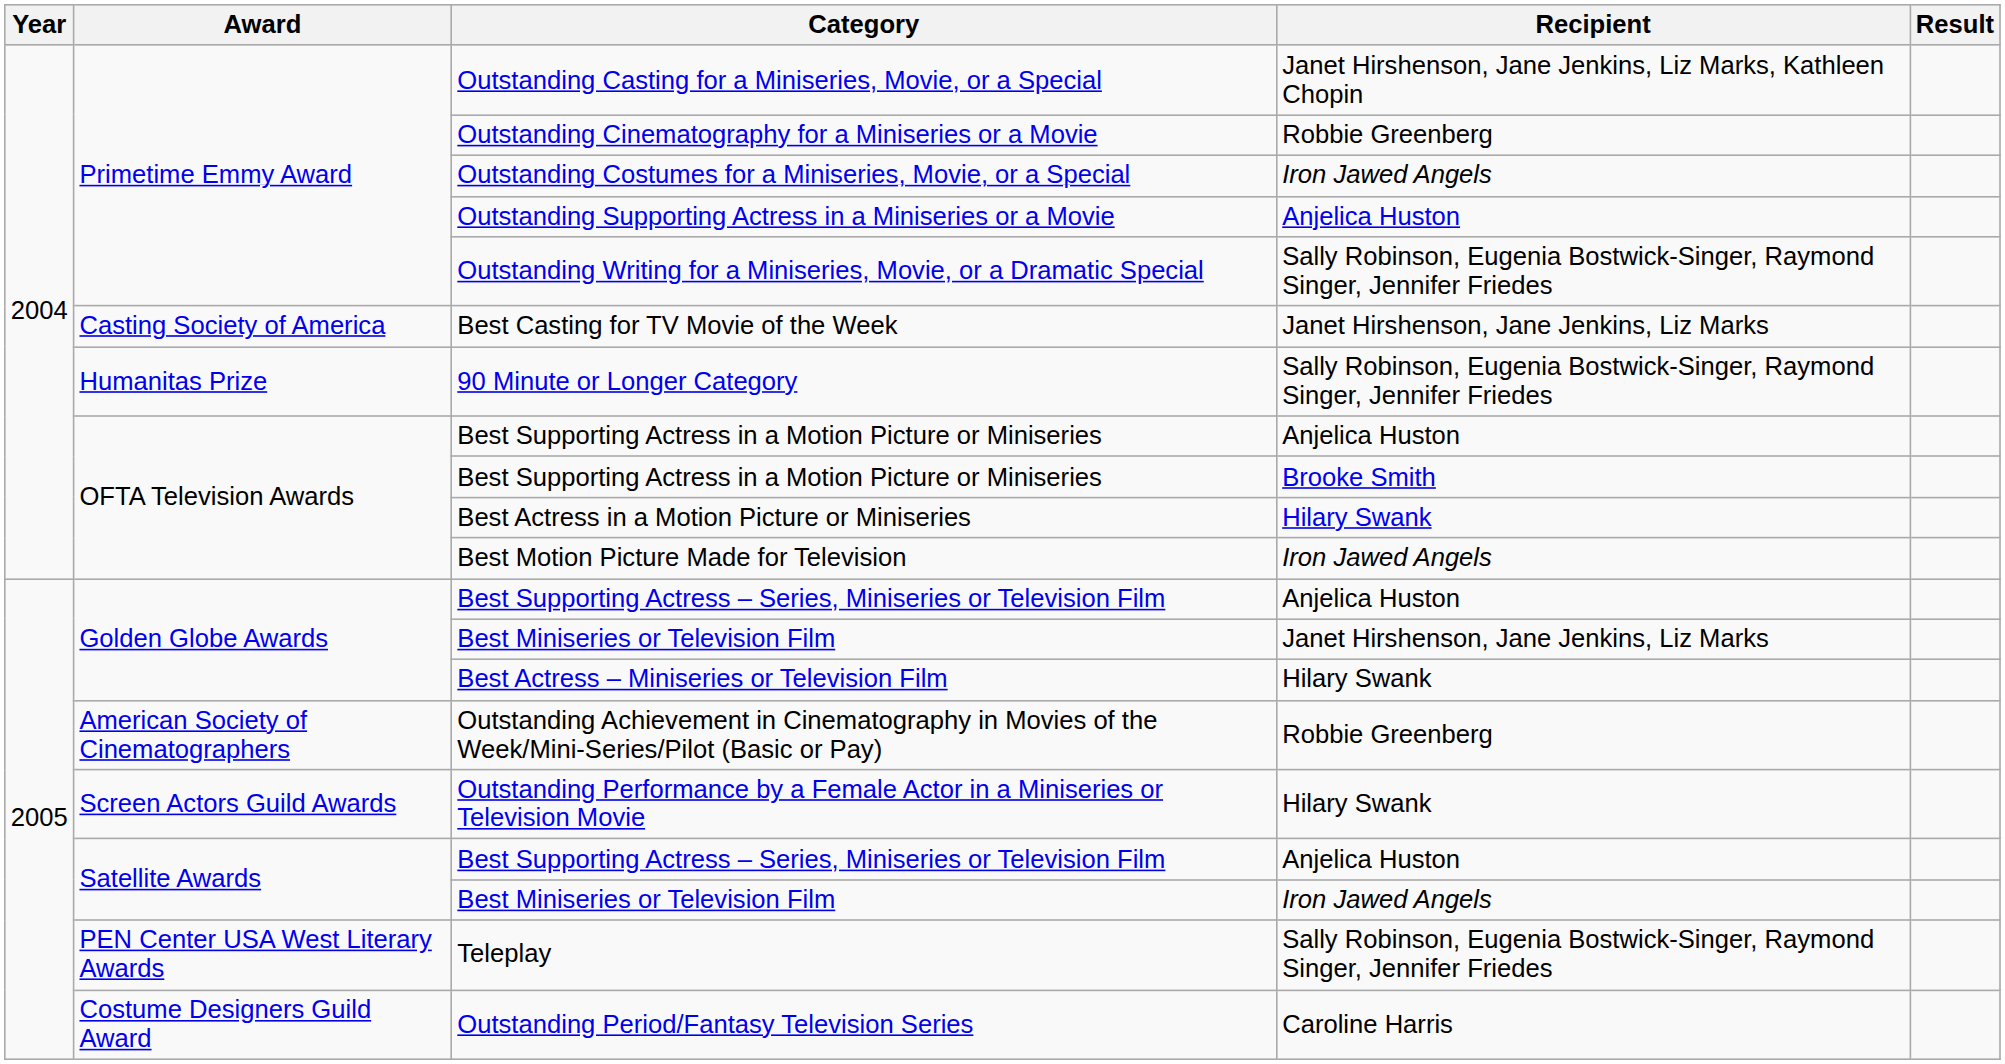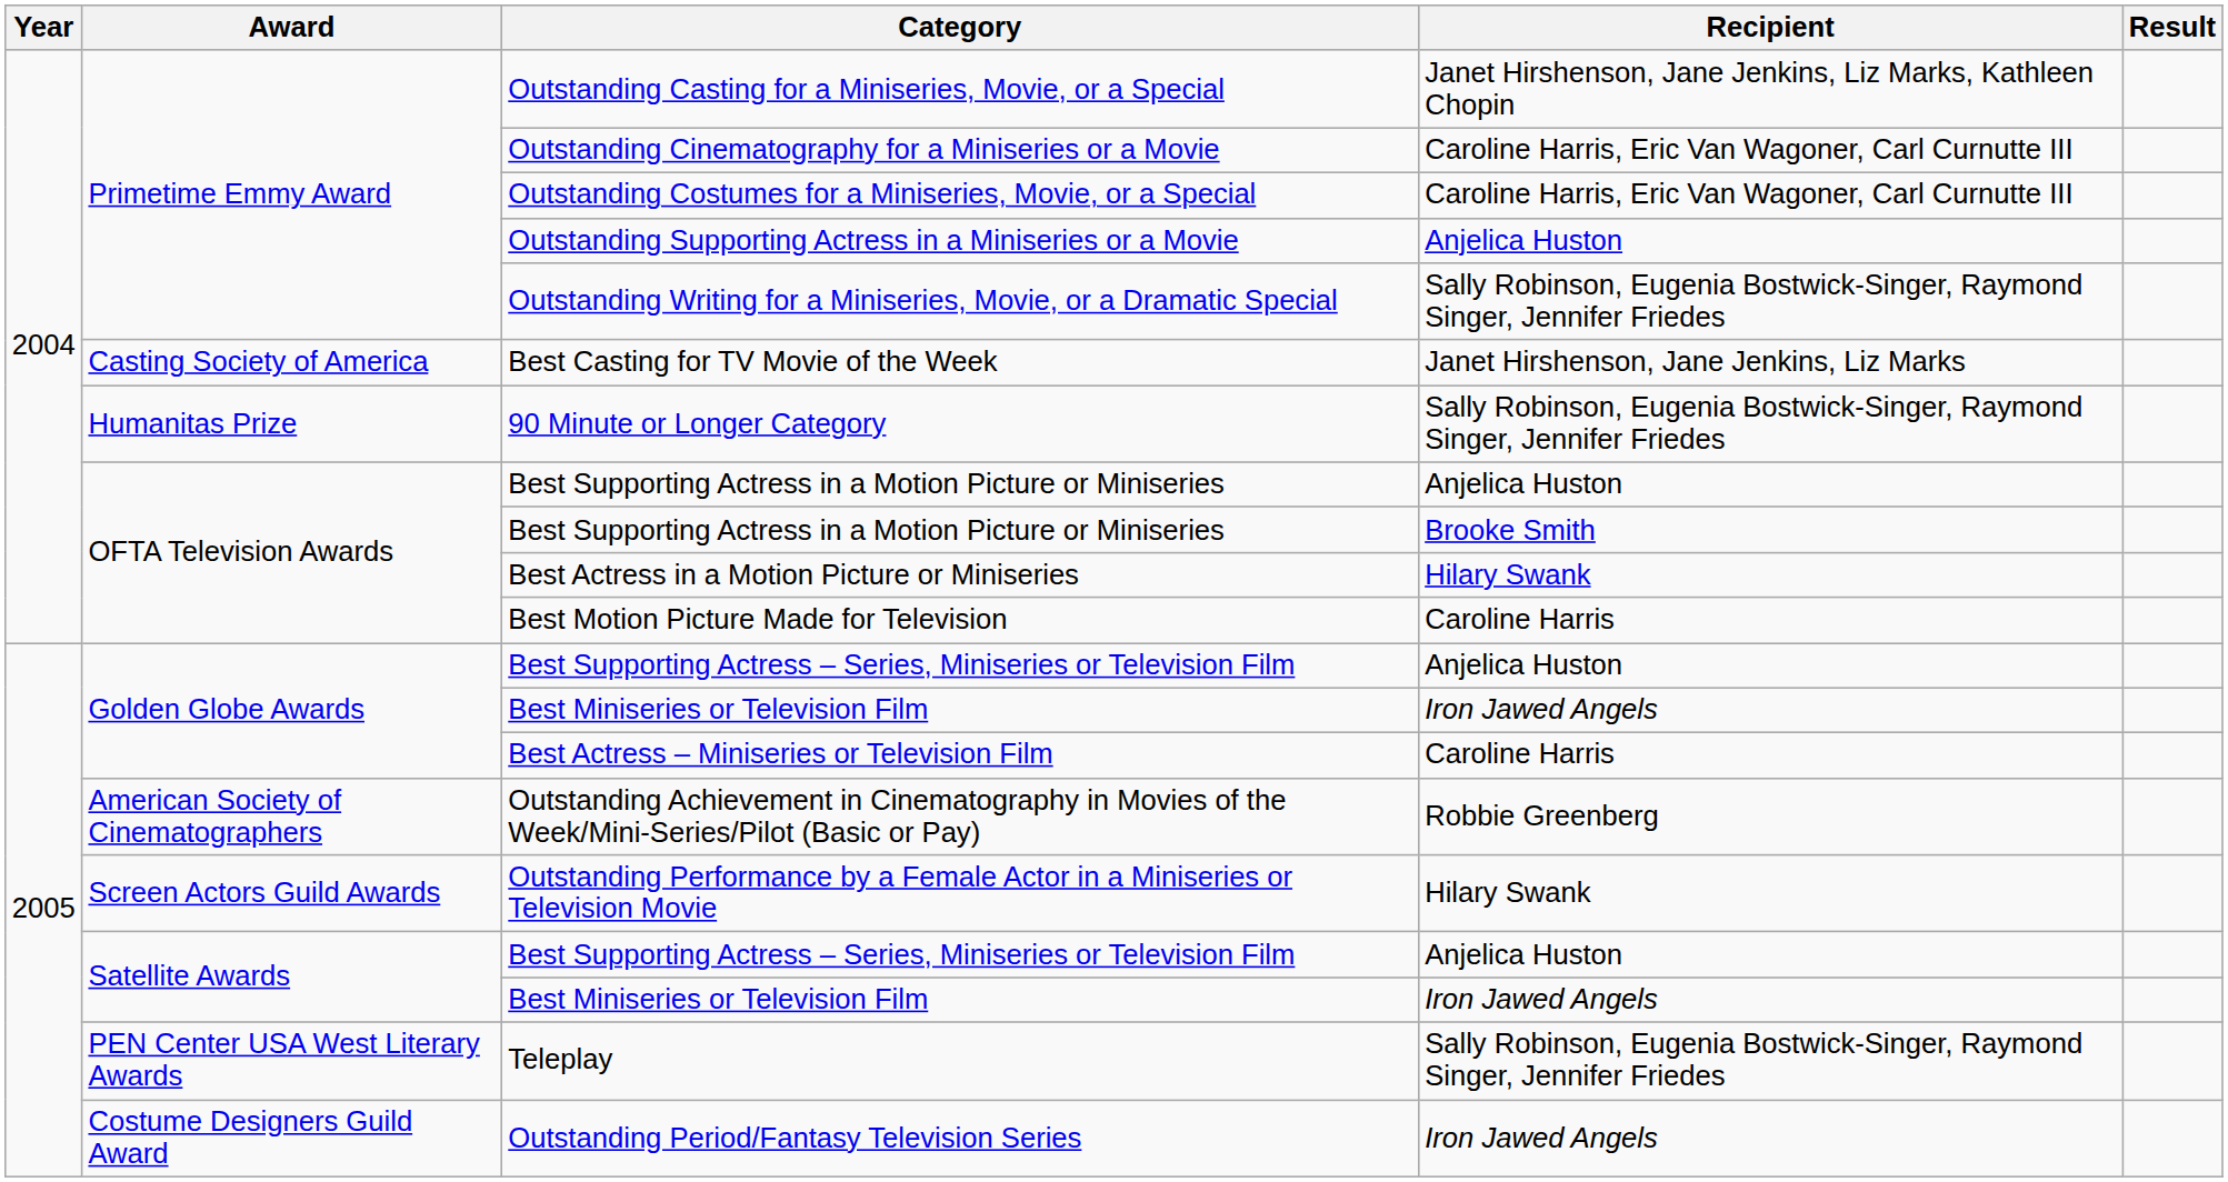 <table class="wikitable sortable">
 <tr>
 <th>Year</th>
 <th>Award</th>
 <th>Category</th>
 <th>Recipient</th>
 <th>Result</th>
 </tr>
 <tr>
 <td rowspan="11">2004</td>
 <td rowspan="5"><a href='#'>Primetime Emmy Award</a></td>
 <td><a href='#'>Outstanding Casting for a Miniseries, Movie, or a Special</a></td>
 <td>Janet Hirshenson, Jane Jenkins, Liz Marks, Kathleen Chopin</td>
 <td></td>
 </tr>
 <tr>
 <td><a href='#'>Outstanding Cinematography for a Miniseries or a Movie</a></td>
-<td>Robbie Greenberg</td>
+<td>Caroline Harris, Eric Van Wagoner, Carl Curnutte III</td>
 <td></td>
 </tr>
 <tr>
 <td><a href='#'>Outstanding Costumes for a Miniseries, Movie, or a Special</a></td>
-<td><em>Iron Jawed Angels</em></td>
+<td>Caroline Harris, Eric Van Wagoner, Carl Curnutte III</td>
 <td></td>
 </tr>
 <tr>
 <td><a href='#'>Outstanding Supporting Actress in a Miniseries or a Movie</a></td>
 <td><a href='#'>Anjelica Huston</a></td>
 <td></td>
 </tr>
 <tr>
 <td><a href='#'>Outstanding Writing for a Miniseries, Movie, or a Dramatic Special</a></td>
 <td>Sally Robinson, Eugenia Bostwick-Singer, Raymond Singer, Jennifer Friedes</td>
 <td></td>
 </tr>
 <tr>
 <td><a href='#'>Casting Society of America</a></td>
 <td>Best Casting for TV Movie of the Week</td>
 <td>Janet Hirshenson, Jane Jenkins, Liz Marks</td>
 <td></td>
 </tr>
 <tr>
 <td><a href='#'>Humanitas Prize</a></td>
 <td><a href='#'>90 Minute or Longer Category</a></td>
 <td>Sally Robinson, Eugenia Bostwick-Singer, Raymond Singer, Jennifer Friedes</td>
 <td></td>
 </tr>
 <tr>
 <td rowspan="4">OFTA Television Awards</td>
 <td>Best Supporting Actress in a Motion Picture or Miniseries</td>
 <td>Anjelica Huston</td>
 <td></td>
 </tr>
 <tr>
 <td>Best Supporting Actress in a Motion Picture or Miniseries</td>
 <td><a href='#'>Brooke Smith</a></td>
 <td></td>
 </tr>
 <tr>
 <td>Best Actress in a Motion Picture or Miniseries</td>
 <td><a href='#'>Hilary Swank</a></td>
 <td></td>
 </tr>
 <tr>
 <td>Best Motion Picture Made for Television</td>
-<td><em>Iron Jawed Angels</em></td>
+<td>Caroline Harris</td>
 <td></td>
 </tr>
 <tr>
 <td rowspan="9">2005</td>
 <td rowspan="3"><a href='#'>Golden Globe Awards</a></td>
 <td><a href='#'>Best Supporting Actress – Series, Miniseries or Television Film</a></td>
 <td>Anjelica Huston</td>
 <td></td>
 </tr>
 <tr>
 <td><a href='#'>Best Miniseries or Television Film</a></td>
-<td>Janet Hirshenson, Jane Jenkins, Liz Marks</td>
+<td><em>Iron Jawed Angels</em></td>
 <td></td>
 </tr>
 <tr>
 <td><a href='#'>Best Actress – Miniseries or Television Film</a></td>
-<td>Hilary Swank</td>
+<td>Caroline Harris</td>
 <td></td>
 </tr>
 <tr>
 <td><a href='#'>American Society of Cinematographers</a></td>
 <td>Outstanding Achievement in Cinematography in Movies of the Week/Mini-Series/Pilot (Basic or Pay)</td>
 <td>Robbie Greenberg</td>
 <td></td>
 </tr>
 <tr>
 <td><a href='#'>Screen Actors Guild Awards</a></td>
 <td><a href='#'>Outstanding Performance by a Female Actor in a Miniseries or Television Movie</a></td>
 <td>Hilary Swank</td>
 <td></td>
 </tr>
 <tr>
 <td rowspan="2"><a href='#'>Satellite Awards</a></td>
 <td><a href='#'>Best Supporting Actress – Series, Miniseries or Television Film</a></td>
 <td>Anjelica Huston</td>
 <td></td>
 </tr>
 <tr>
 <td><a href='#'>Best Miniseries or Television Film</a></td>
 <td><em>Iron Jawed Angels</em></td>
 <td></td>
 </tr>
 <tr>
 <td><a href='#'>PEN Center USA West Literary Awards</a></td>
 <td>Teleplay</td>
 <td>Sally Robinson, Eugenia Bostwick-Singer, Raymond Singer, Jennifer Friedes</td>
 <td></td>
 </tr>
 <tr>
 <td><a href='#'>Costume Designers Guild Award</a></td>
 <td><a href='#'>Outstanding Period/Fantasy Television Series</a></td>
-<td>Caroline Harris</td>
+<td><em>Iron Jawed Angels</em></td>
 <td></td>
 </tr>
 </table>
